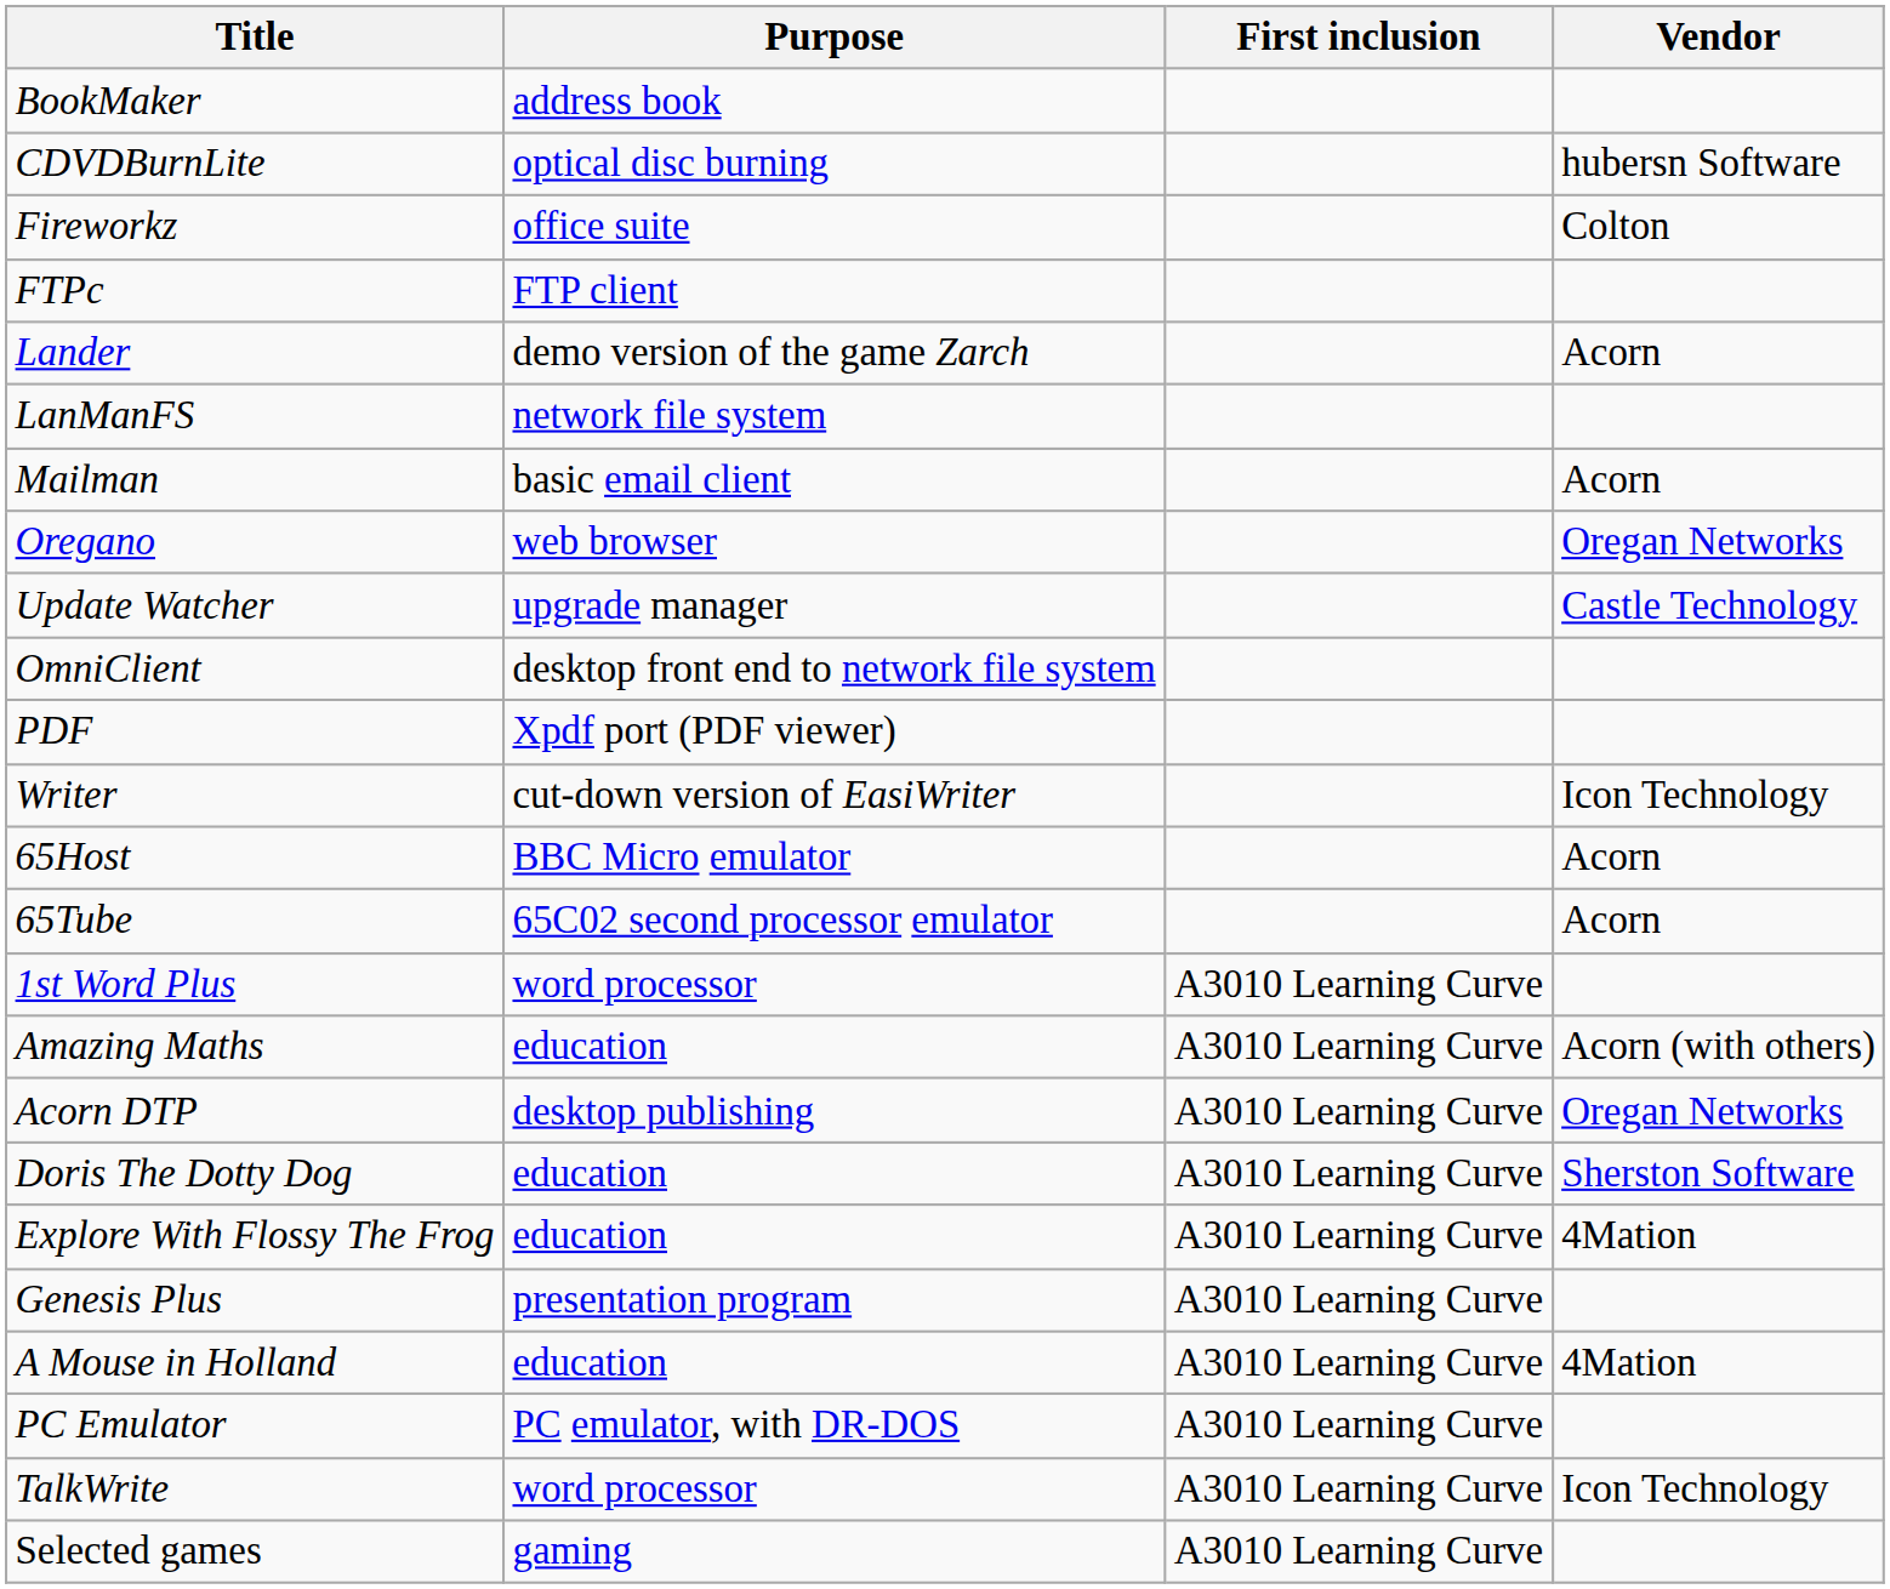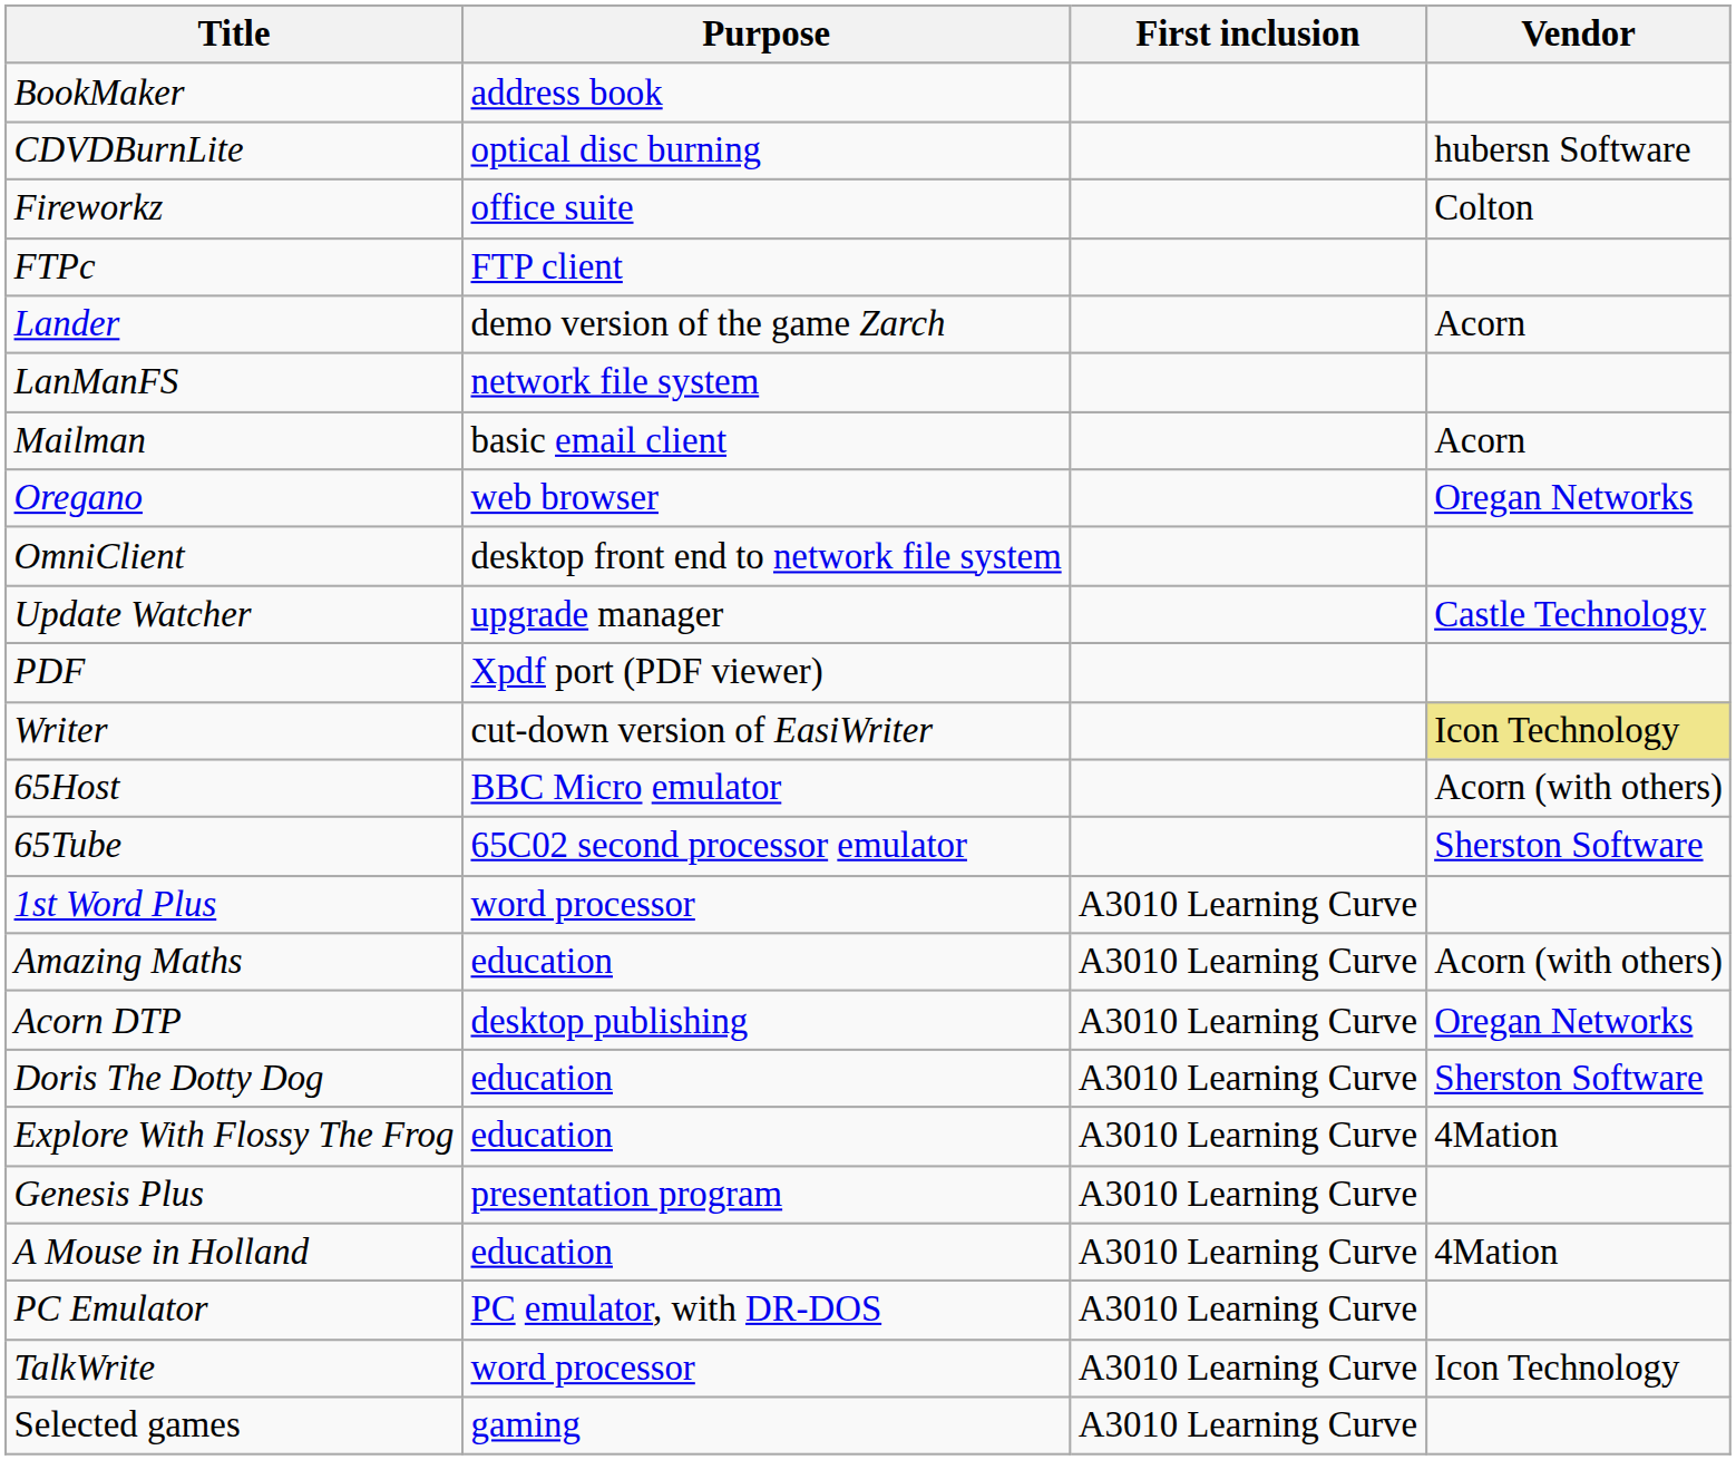 <table class="wikitable sortable" style="width: auto;">
 <tr>
 <th>Title</th>
 <th>Purpose</th>
 <th>First inclusion </th>
 <th>Vendor</th>
 </tr>
 <tr>
 <td><em>BookMaker</em></td>
 <td><a href='#'>address book</a></td>
 <td></td>
 <td></td>
 </tr>
 <tr>
 <td><em>CDVDBurnLite</em></td>
 <td><a href='#'>optical disc burning</a></td>
 <td></td>
 <td>hubersn Software</td>
 </tr>
 <tr>
 <td><em>Fireworkz</em></td>
 <td><a href='#'>office suite</a></td>
 <td></td>
 <td>Colton</td>
 </tr>
 <tr>
 <td><em>FTPc</em></td>
 <td><a href='#'>FTP client</a></td>
 <td></td>
 <td></td>
 </tr>
 <tr>
 <td><em><a href='#'>Lander</a></em></td>
 <td>demo version of the game <em>Zarch</em></td>
 <td></td>
 <td>Acorn</td>
 </tr>
 <tr>
 <td><em>LanManFS</em></td>
 <td><a href='#'>network file system</a></td>
 <td></td>
 <td></td>
 </tr>
 <tr>
 <td><em>Mailman</em></td>
 <td>basic <a href='#'>email client</a></td>
 <td></td>
 <td>Acorn</td>
 </tr>
 <tr>
 <td><em><a href='#'>Oregano</a></em></td>
 <td><a href='#'>web browser</a></td>
 <td></td>
 <td><a href='#'>Oregan Networks</a></td>
 </tr>
 <tr>
+<td><em>OmniClient</em></td>
+<td>desktop front end to <a href='#'>network file system</a></td>
+<td></td>
+<td></td>
+</tr>
+<tr>
 <td><em>Update Watcher</em></td>
 <td><a href='#'>upgrade</a> manager</td>
 <td></td>
 <td><a href='#'>Castle Technology</a></td>
-</tr>
-<tr>
-<td><em>OmniClient</em></td>
-<td>desktop front end to <a href='#'>network file system</a></td>
-<td></td>
-<td></td>
 </tr>
 <tr>
 <td><em>PDF</em></td>
 <td><a href='#'>Xpdf</a> port (PDF viewer)</td>
 <td></td>
 <td></td>
 </tr>
 <tr>
 <td><em>Writer</em></td>
 <td>cut-down version of <em>EasiWriter</em></td>
 <td></td>
-<td>Icon Technology</td>
+<td style="background: khaki;">Icon Technology</td>
 </tr>
 <tr>
 <td><em>65Host</em></td>
 <td><a href='#'>BBC Micro</a> <a href='#'>emulator</a></td>
 <td></td>
-<td>Acorn</td>
+<td>Acorn (with others)</td>
 </tr>
 <tr>
 <td><em>65Tube</em></td>
 <td><a href='#'>65C02 second processor</a> <a href='#'>emulator</a></td>
 <td></td>
-<td>Acorn</td>
+<td><a href='#'>Sherston Software</a></td>
 </tr>
 <tr>
 <td><em><a href='#'>1st Word Plus</a></em></td>
 <td><a href='#'>word processor</a></td>
 <td>A3010 Learning Curve</td>
 <td></td>
 </tr>
 <tr>
 <td><em>Amazing Maths</em></td>
 <td><a href='#'>education</a></td>
 <td>A3010 Learning Curve</td>
 <td>Acorn (with others)</td>
 </tr>
 <tr>
 <td><em>Acorn DTP</em></td>
 <td><a href='#'>desktop publishing</a></td>
 <td>A3010 Learning Curve</td>
 <td><a href='#'>Oregan Networks</a></td>
 </tr>
 <tr>
 <td><em>Doris The Dotty Dog</em></td>
 <td><a href='#'>education</a></td>
 <td>A3010 Learning Curve</td>
 <td><a href='#'>Sherston Software</a></td>
 </tr>
 <tr>
 <td><em>Explore With Flossy The Frog</em></td>
 <td><a href='#'>education</a></td>
 <td>A3010 Learning Curve</td>
 <td>4Mation</td>
 </tr>
 <tr>
 <td><em>Genesis Plus</em></td>
 <td><a href='#'>presentation program</a></td>
 <td>A3010 Learning Curve</td>
 <td></td>
 </tr>
 <tr>
 <td><em>A Mouse in Holland</em></td>
 <td><a href='#'>education</a></td>
 <td>A3010 Learning Curve</td>
 <td>4Mation</td>
 </tr>
 <tr>
 <td><em>PC Emulator</em></td>
 <td><a href='#'>PC</a> <a href='#'>emulator</a>, with <a href='#'>DR-DOS</a></td>
 <td>A3010 Learning Curve</td>
 <td></td>
 </tr>
 <tr>
 <td><em>TalkWrite</em></td>
 <td><a href='#'>word processor</a></td>
 <td>A3010 Learning Curve</td>
 <td>Icon Technology</td>
 </tr>
 <tr>
 <td>Selected games<br></td>
 <td><a href='#'>gaming</a></td>
 <td>A3010 Learning Curve</td>
 <td></td>
 </tr>
 </table>
